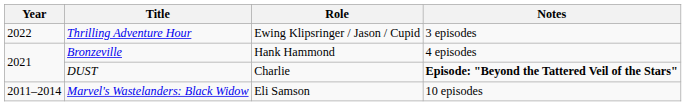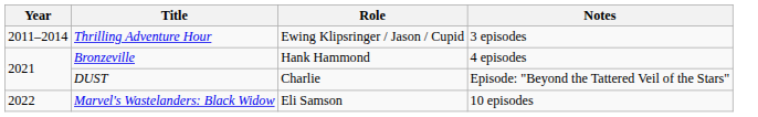 <table class="wikitable">
 <tr>
 <th>Year</th>
 <th>Title</th>
 <th>Role</th>
 <th class="unsortable">Notes</th>
 </tr>
 <tr>
-<td>2022</td>
+<td>2011–2014</td>
 <td><em><a href='#'>Thrilling Adventure Hour</a></em></td>
 <td>Ewing Klipsringer / Jason / Cupid</td>
 <td>3 episodes</td>
 </tr>
 <tr>
 <td rowspan="2">2021</td>
 <td><em><a href='#'>Bronzeville</a></em></td>
 <td>Hank Hammond</td>
 <td>4 episodes</td>
 </tr>
 <tr>
 <td><em>DUST</em></td>
 <td>Charlie</td>
-<td><strong>Episode: "Beyond the Tattered Veil of the Stars"</strong></td>
+<td>Episode: "Beyond the Tattered Veil of the Stars"</td>
 </tr>
 <tr>
-<td>2011–2014</td>
+<td>2022</td>
 <td><em><a href='#'>Marvel's Wastelanders: Black Widow</a></em></td>
 <td>Eli Samson</td>
 <td>10 episodes</td>
 </tr>
 </table>
